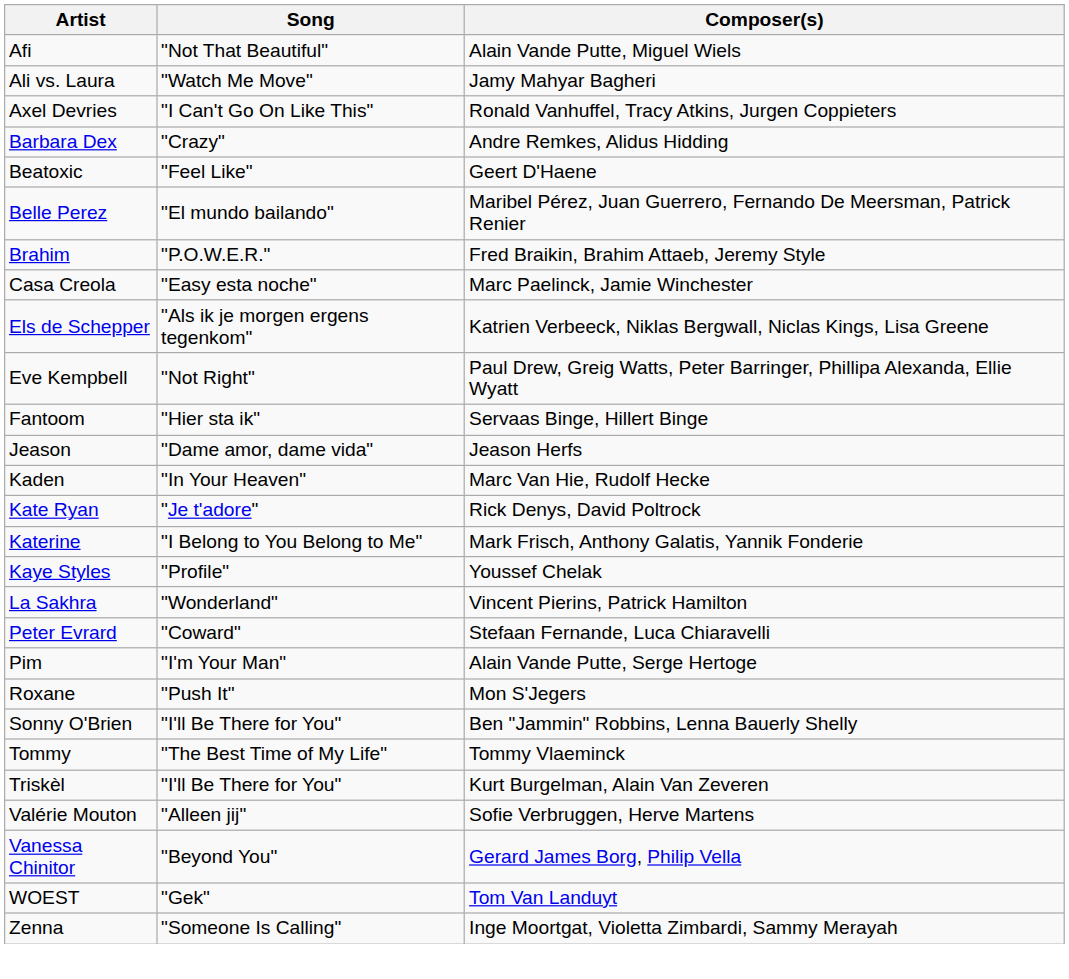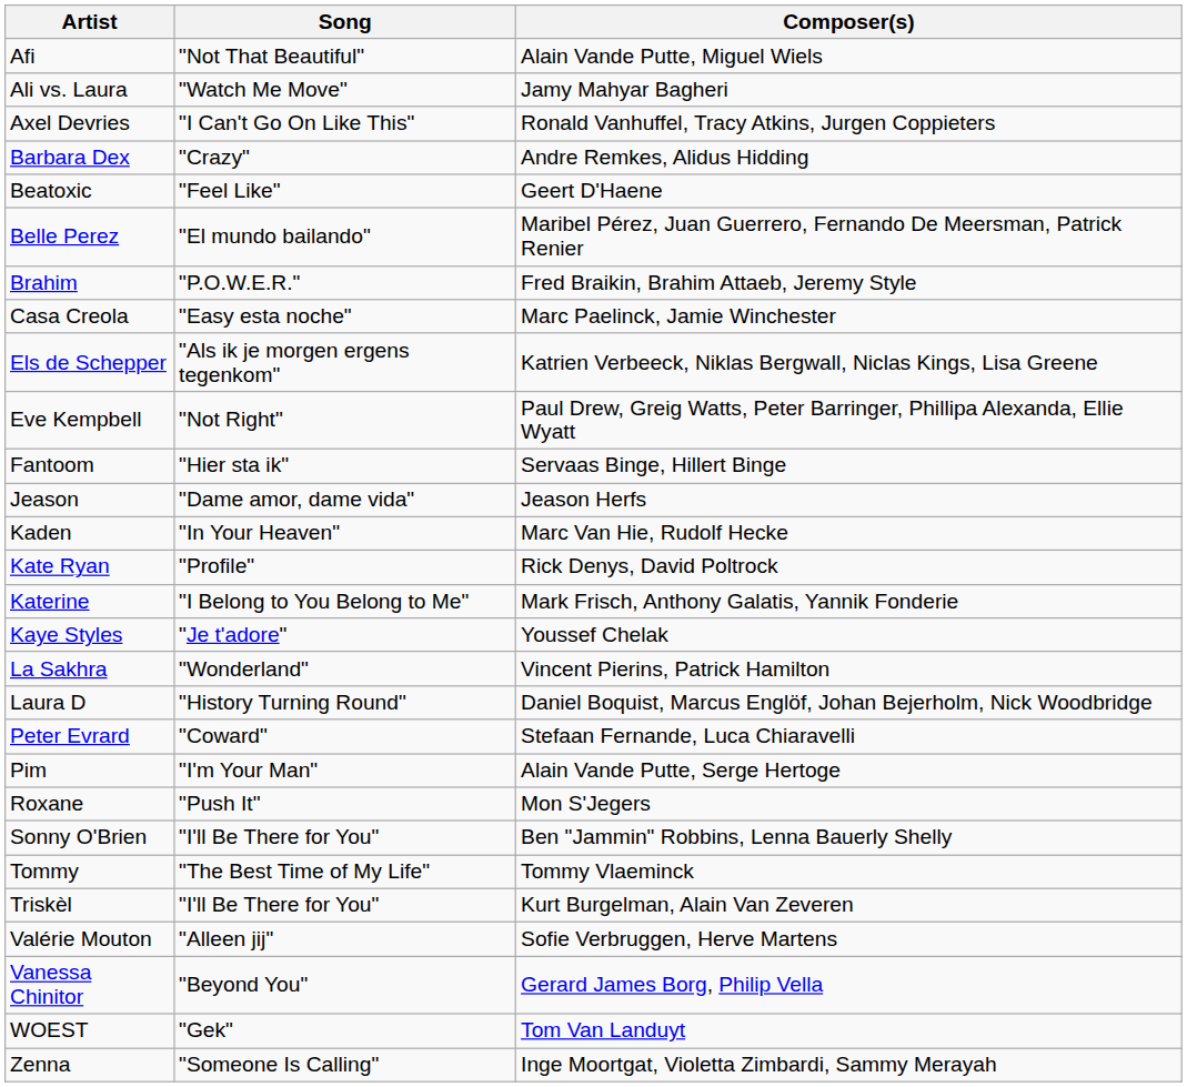 <table class="sortable wikitable" style="margin: 1em auto 1em auto; text-align:left;">
 <tr>
 <th>Artist</th>
 <th>Song</th>
 <th>Composer(s)</th>
 </tr>
 <tr>
 <td>Afi</td>
 <td>"Not That Beautiful"</td>
 <td>Alain Vande Putte, Miguel Wiels</td>
 </tr>
 <tr>
 <td>Ali vs. Laura</td>
 <td>"Watch Me Move"</td>
 <td>Jamy Mahyar Bagheri</td>
 </tr>
 <tr>
 <td>Axel Devries</td>
 <td>"I Can't Go On Like This"</td>
 <td>Ronald Vanhuffel, Tracy Atkins, Jurgen Coppieters</td>
 </tr>
 <tr>
 <td><a href='#'>Barbara Dex</a></td>
 <td>"Crazy"</td>
 <td>Andre Remkes, Alidus Hidding</td>
 </tr>
 <tr>
 <td>Beatoxic</td>
 <td>"Feel Like"</td>
 <td>Geert D'Haene</td>
 </tr>
 <tr>
 <td><a href='#'>Belle Perez</a></td>
 <td>"El mundo bailando"</td>
 <td>Maribel Pérez, Juan Guerrero, Fernando De Meersman, Patrick Renier</td>
 </tr>
 <tr>
 <td><a href='#'>Brahim</a></td>
 <td>"P.O.W.E.R."</td>
 <td>Fred Braikin, Brahim Attaeb, Jeremy Style</td>
 </tr>
 <tr>
 <td>Casa Creola</td>
 <td>"Easy esta noche"</td>
 <td>Marc Paelinck, Jamie Winchester</td>
 </tr>
 <tr>
 <td><a href='#'>Els de Schepper</a></td>
 <td>"Als ik je morgen ergens tegenkom"</td>
 <td>Katrien Verbeeck, Niklas Bergwall, Niclas Kings, Lisa Greene</td>
 </tr>
 <tr>
 <td>Eve Kempbell</td>
 <td>"Not Right"</td>
 <td>Paul Drew, Greig Watts, Peter Barringer, Phillipa Alexanda, Ellie Wyatt</td>
 </tr>
 <tr>
 <td>Fantoom</td>
 <td>"Hier sta ik"</td>
 <td>Servaas Binge, Hillert Binge</td>
 </tr>
 <tr>
 <td>Jeason</td>
 <td>"Dame amor, dame vida"</td>
 <td>Jeason Herfs</td>
 </tr>
 <tr>
 <td>Kaden</td>
 <td>"In Your Heaven"</td>
 <td>Marc Van Hie, Rudolf Hecke</td>
 </tr>
 <tr>
 <td><a href='#'>Kate Ryan</a></td>
-<td>"<a href='#'>Je t'adore</a>"</td>
+<td>"Profile"</td>
 <td>Rick Denys, David Poltrock</td>
 </tr>
 <tr>
 <td><a href='#'>Katerine</a></td>
 <td>"I Belong to You Belong to Me"</td>
 <td>Mark Frisch, Anthony Galatis, Yannik Fonderie</td>
 </tr>
 <tr>
 <td><a href='#'>Kaye Styles</a></td>
-<td>"Profile"</td>
+<td>"<a href='#'>Je t'adore</a>"</td>
 <td>Youssef Chelak</td>
 </tr>
 <tr>
 <td><a href='#'>La Sakhra</a></td>
 <td>"Wonderland"</td>
 <td>Vincent Pierins, Patrick Hamilton</td>
+</tr>
+<tr>
+<td>Laura D</td>
+<td>"History Turning Round"</td>
+<td>Daniel Boquist, Marcus Englöf, Johan Bejerholm, Nick Woodbridge</td>
 </tr>
 <tr>
 <td><a href='#'>Peter Evrard</a></td>
 <td>"Coward"</td>
 <td>Stefaan Fernande, Luca Chiaravelli</td>
 </tr>
 <tr>
 <td>Pim</td>
 <td>"I'm Your Man"</td>
 <td>Alain Vande Putte, Serge Hertoge</td>
 </tr>
 <tr>
 <td>Roxane</td>
 <td>"Push It"</td>
 <td>Mon S'Jegers</td>
 </tr>
 <tr>
 <td>Sonny O'Brien</td>
 <td>"I'll Be There for You"</td>
 <td>Ben "Jammin" Robbins, Lenna Bauerly Shelly</td>
 </tr>
 <tr>
 <td>Tommy</td>
 <td>"The Best Time of My Life"</td>
 <td>Tommy Vlaeminck</td>
 </tr>
 <tr>
 <td>Triskèl</td>
 <td>"I'll Be There for You"</td>
 <td>Kurt Burgelman, Alain Van Zeveren</td>
 </tr>
 <tr>
 <td>Valérie Mouton</td>
 <td>"Alleen jij"</td>
 <td>Sofie Verbruggen, Herve Martens</td>
 </tr>
 <tr>
 <td><a href='#'>Vanessa Chinitor</a></td>
 <td>"Beyond You"</td>
 <td><a href='#'>Gerard James Borg</a>, <a href='#'>Philip Vella</a></td>
 </tr>
 <tr>
 <td>WOEST</td>
 <td>"Gek"</td>
 <td><a href='#'>Tom Van Landuyt</a></td>
 </tr>
 <tr>
 <td>Zenna</td>
 <td>"Someone Is Calling"</td>
 <td>Inge Moortgat, Violetta Zimbardi, Sammy Merayah</td>
 </tr>
 </table>
